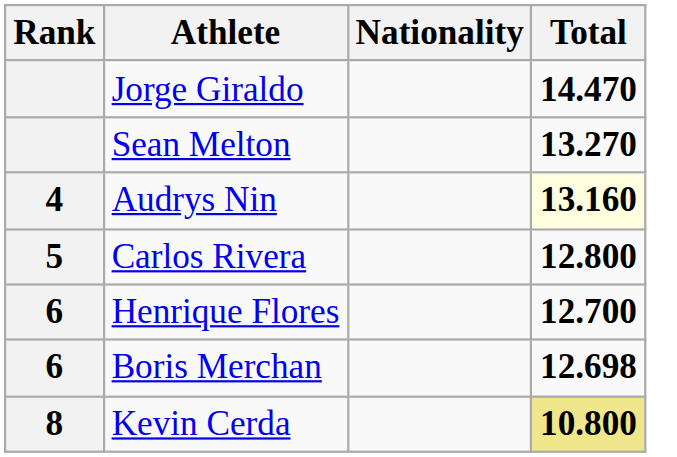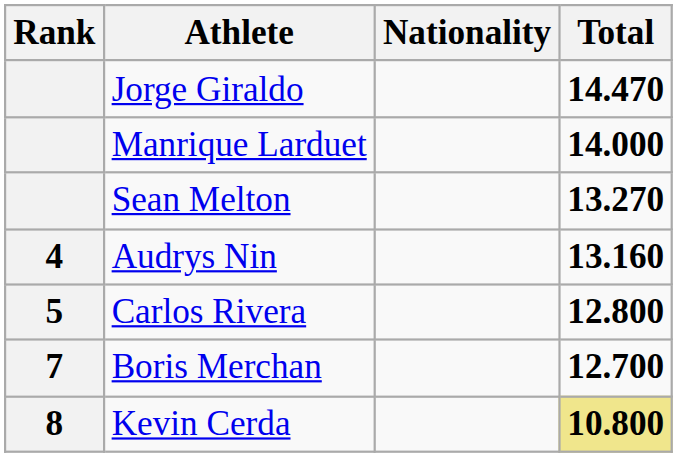 <table class="wikitable sortable" style="text-align:left">
 <tr>
 <th scope=col>Rank</th>
 <th scope=col>Athlete</th>
 <th scope=col>Nationality</th>
 <th scope=col>Total</th>
 </tr>
 <tr>
 <th scope=row></th>
 <td align=left><a href='#'>Jorge Giraldo</a></td>
 <td></td>
 <td><strong>14.470</strong></td>
 </tr>
 <tr>
 <th scope=row></th>
+<td align=left><a href='#'>Manrique Larduet</a></td>
+<td></td>
+<td><strong>14.000</strong></td>
+</tr>
+<tr>
+<th scope=row></th>
 <td align=left><a href='#'>Sean Melton</a></td>
 <td></td>
 <td><strong>13.270</strong></td>
 </tr>
 <tr>
 <th scope=row>4</th>
 <td align=left><a href='#'>Audrys Nin</a></td>
 <td></td>
-<td style="background: lightyellow;"><strong>13.160</strong></td>
+<td><strong>13.160</strong></td>
 </tr>
 <tr>
 <th scope=row>5</th>
 <td align=left><a href='#'>Carlos Rivera</a></td>
 <td></td>
 <td><strong>12.800</strong></td>
 </tr>
 <tr>
-<th scope=row>6</th>
-<td align=left><a href='#'>Henrique Flores</a></td>
+<th scope=row>7</th>
+<td align=left><a href='#'>Boris Merchan</a></td>
 <td></td>
 <td><strong>12.700</strong></td>
-</tr>
-<tr>
-<th scope=row>6</th>
-<td align=left><a href='#'>Boris Merchan</a></td>
-<td></td>
-<td><strong>12.698</strong></td>
 </tr>
 <tr>
 <th scope=row>8</th>
 <td align=left><a href='#'>Kevin Cerda</a></td>
 <td></td>
 <td style="background: khaki;"><strong>10.800</strong></td>
 </tr>
 </table>
